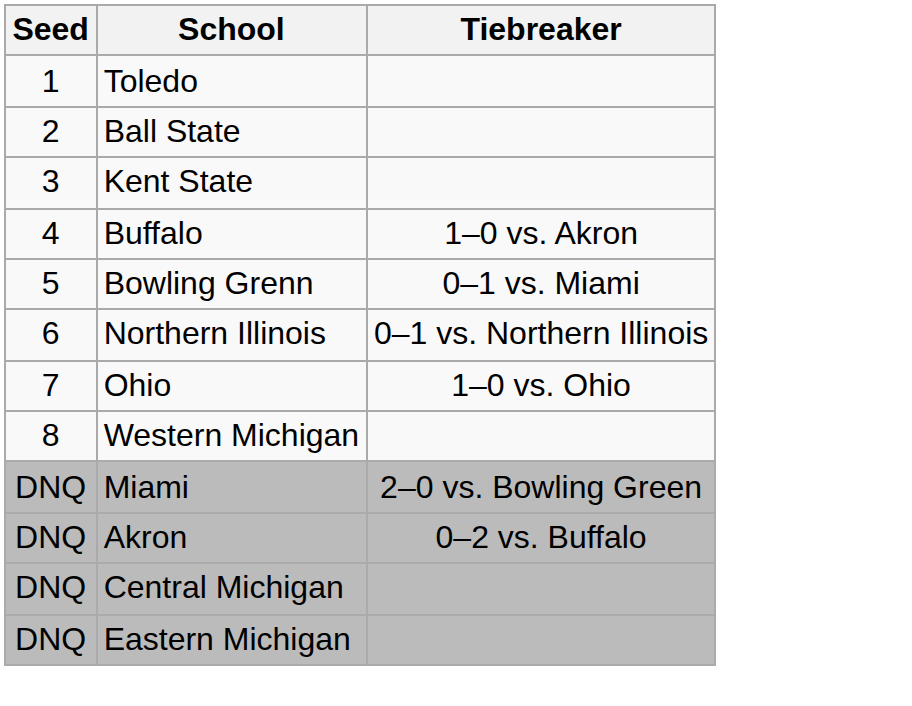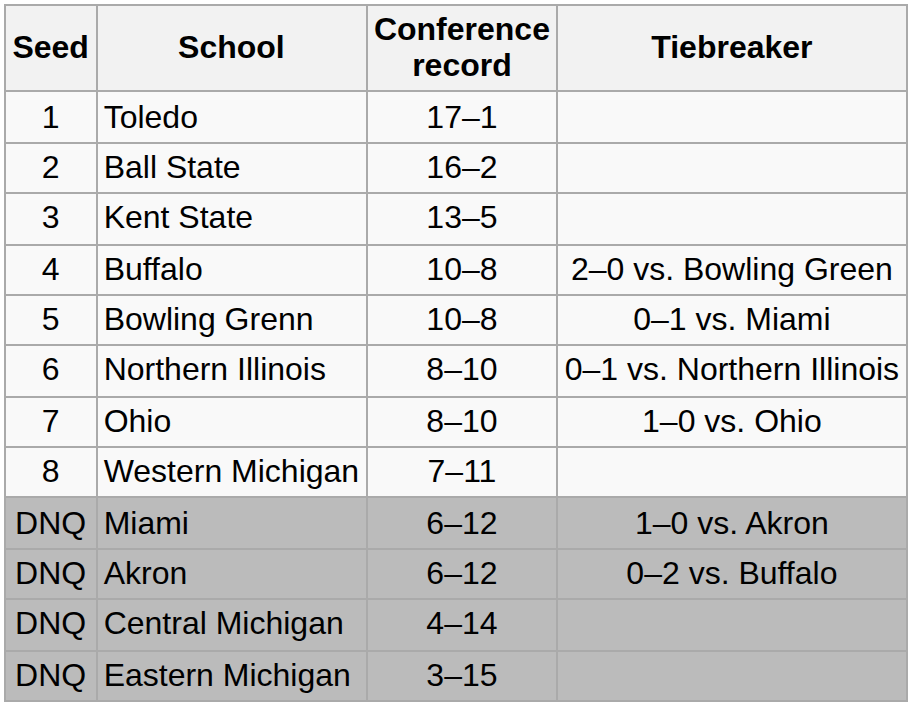 <table class="wikitable" style="text-align:center">
 <tr>
 <th>Seed</th>
 <th>School</th>
+<th>Conference<br>record</th>
 <th>Tiebreaker</th>
 </tr>
 <tr>
 <td>1</td>
 <td align=left>Toledo</td>
+<td>17–1</td>
 <td></td>
 </tr>
 <tr>
 <td>2</td>
 <td align=left>Ball State</td>
+<td>16–2</td>
 <td></td>
 </tr>
 <tr>
 <td>3</td>
 <td align=left>Kent State</td>
+<td>13–5</td>
 <td></td>
 </tr>
 <tr>
 <td>4</td>
 <td align=left>Buffalo</td>
-<td>1–0 vs. Akron</td>
+<td>10–8</td>
+<td>2–0 vs. Bowling Green</td>
 </tr>
 <tr>
 <td>5</td>
 <td align=left>Bowling Grenn</td>
+<td>10–8</td>
 <td>0–1 vs. Miami</td>
 </tr>
 <tr>
 <td>6</td>
 <td align=left>Northern Illinois</td>
+<td>8–10</td>
 <td>0–1 vs. Northern Illinois</td>
 </tr>
 <tr>
 <td>7</td>
 <td align=left>Ohio</td>
+<td>8–10</td>
 <td>1–0 vs. Ohio</td>
 </tr>
 <tr>
 <td>8</td>
 <td align=left>Western Michigan</td>
+<td>7–11</td>
 <td></td>
 </tr>
 <tr bgcolor=#bbbbbb>
 <td>DNQ</td>
 <td align=left>Miami</td>
-<td>2–0 vs. Bowling Green</td>
+<td>6–12</td>
+<td>1–0 vs. Akron</td>
 </tr>
 <tr bgcolor=#bbbbbb>
 <td>DNQ</td>
 <td align=left>Akron</td>
+<td>6–12</td>
 <td>0–2 vs. Buffalo</td>
 </tr>
 <tr bgcolor=#bbbbbb>
 <td>DNQ</td>
 <td align=left>Central Michigan</td>
+<td>4–14</td>
 <td></td>
 </tr>
 <tr bgcolor=#bbbbbb>
 <td>DNQ</td>
 <td align=left>Eastern Michigan</td>
+<td>3–15</td>
 <td></td>
 </tr>
 </table>
